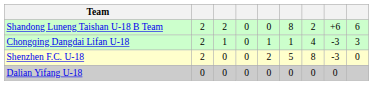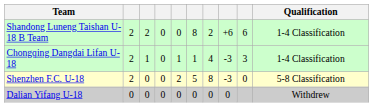 <table class="wikitable" style="text-align:center;">
 <tr>
 <th width=310>Team</th>
 <th width=30></th>
 <th width=30></th>
 <th width=30></th>
 <th width=30></th>
 <th width=30></th>
 <th width=30></th>
 <th width=30></th>
 <th width=30></th>
+<th width=280>Qualification</th>
 </tr>
 <tr bgcolor="#ccffcc">
 <td align="left"><a href='#'>Shandong Luneng Taishan U-18 B Team</a></td>
 <td>2</td>
 <td>2</td>
 <td>0</td>
 <td>0</td>
 <td>8</td>
 <td>2</td>
 <td>+6</td>
 <td>6</td>
+<td>1-4 Classification</td>
 </tr>
 <tr bgcolor="#ccffcc">
 <td align="left"><a href='#'>Chongqing Dangdai Lifan U-18</a></td>
 <td>2</td>
 <td>1</td>
 <td>0</td>
 <td>1</td>
 <td>1</td>
 <td>4</td>
 <td>-3</td>
 <td>3</td>
+<td>1-4 Classification</td>
 </tr>
 <tr bgcolor="#ffffcc">
 <td align="left"><a href='#'>Shenzhen F.C. U-18</a></td>
 <td>2</td>
 <td>0</td>
 <td>0</td>
 <td>2</td>
 <td>5</td>
 <td>8</td>
 <td>-3</td>
 <td>0</td>
+<td>5-8 Classification</td>
 </tr>
 <tr bgcolor="#cccccc">
 <td align="left"><a href='#'>Dalian Yifang U-18</a></td>
 <td>0</td>
 <td>0</td>
 <td>0</td>
 <td>0</td>
 <td>0</td>
 <td>0</td>
 <td>0</td>
 <td></td>
+<td>Withdrew</td>
 </tr>
 </table>
